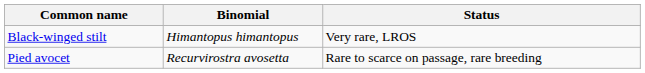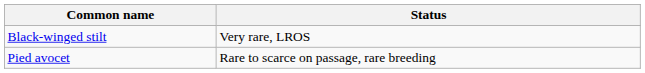 <table width=60% class="wikitable">
 <tr>
 <th width=25%>Common name</th>
-<th width=25%>Binomial</th>
 <th width=50%>Status</th>
 </tr>
 <tr>
 <td><a href='#'>Black-winged stilt</a></td>
-<td><em>Himantopus himantopus</em></td>
 <td>Very rare, LROS</td>
 </tr>
 <tr>
 <td><a href='#'>Pied avocet</a></td>
-<td><em>Recurvirostra avosetta</em></td>
 <td>Rare to scarce on passage, rare breeding</td>
 </tr>
 </table>
